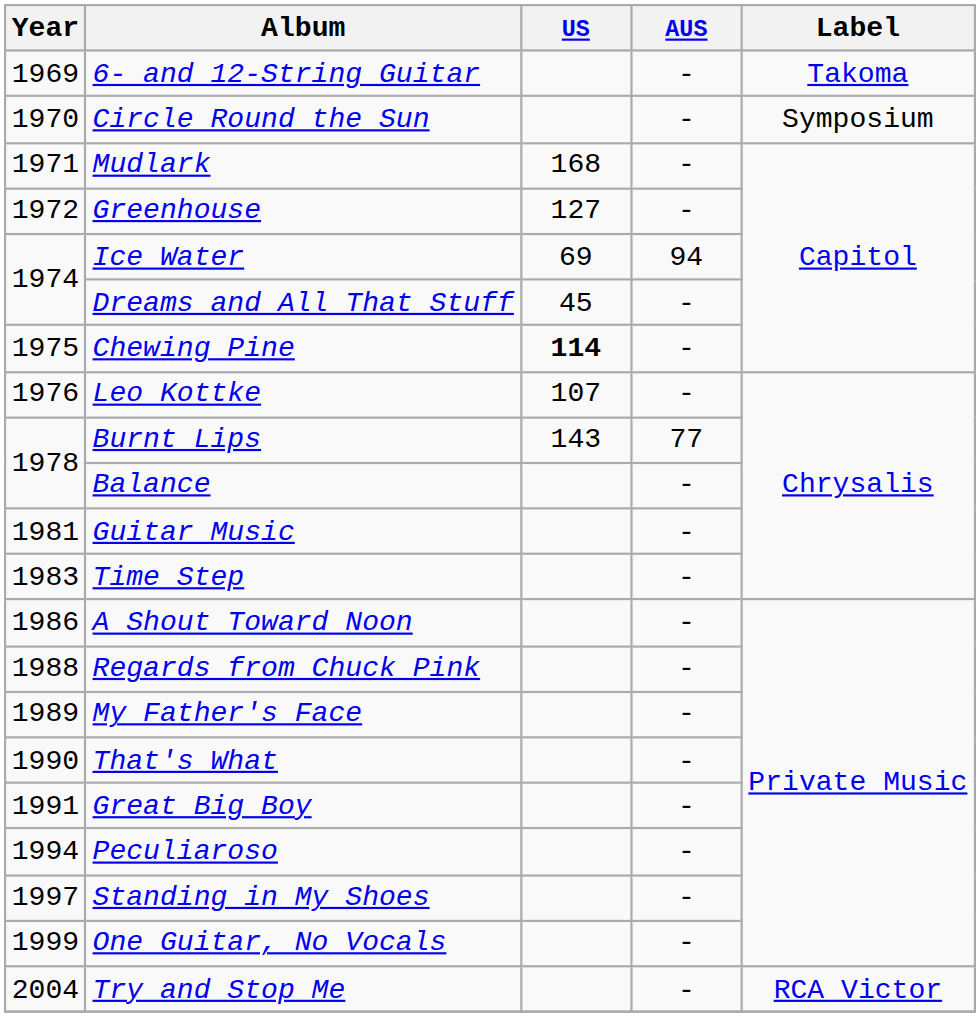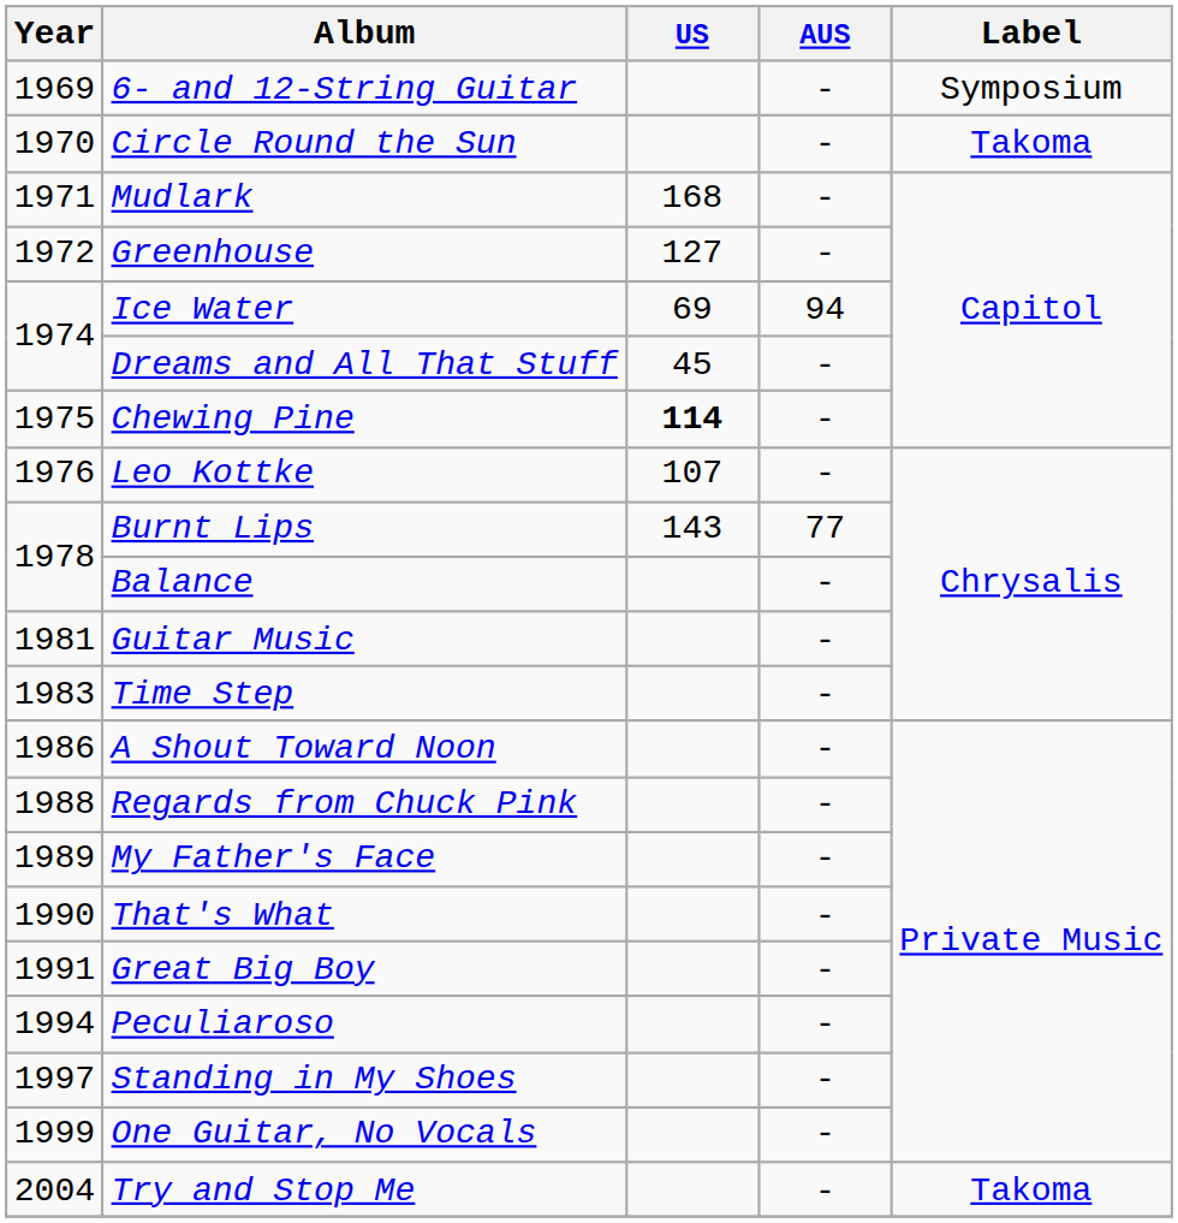 <table class="wikitable" style="text-align:center;">
 <tr>
 <th>Year</th>
 <th>Album</th>
 <th width="45"><small><a href='#'>US</a></small></th>
 <th width="45"><small><a href='#'>AUS</a></small></th>
 <th>Label</th>
 </tr>
 <tr>
 <td>1969</td>
 <td align=left><em><a href='#'>6- and 12-String Guitar</a></em></td>
 <td></td>
 <td>-</td>
-<td><a href='#'>Takoma</a></td>
+<td>Symposium</td>
 </tr>
 <tr>
 <td>1970</td>
 <td align=left><em><a href='#'>Circle Round the Sun</a></em></td>
 <td></td>
 <td>-</td>
-<td>Symposium</td>
+<td><a href='#'>Takoma</a></td>
 </tr>
 <tr>
 <td>1971</td>
 <td align=left><em><a href='#'>Mudlark</a></em></td>
 <td>168</td>
 <td>-</td>
 <td rowspan=5><a href='#'>Capitol</a></td>
 </tr>
 <tr>
 <td>1972</td>
 <td align=left><em><a href='#'>Greenhouse</a></em></td>
 <td>127</td>
 <td>-</td>
 </tr>
 <tr>
 <td rowspan=2>1974</td>
 <td align=left><em><a href='#'>Ice Water</a></em></td>
 <td>69</td>
 <td>94</td>
 </tr>
 <tr>
 <td align=left><em><a href='#'>Dreams and All That Stuff</a></em></td>
 <td>45</td>
 <td>-</td>
 </tr>
 <tr>
 <td>1975</td>
 <td align=left><em><a href='#'>Chewing Pine</a></em></td>
 <td><strong>114</strong></td>
 <td>-</td>
 </tr>
 <tr>
 <td>1976</td>
 <td align=left><em><a href='#'>Leo Kottke</a></em></td>
 <td>107</td>
 <td>-</td>
 <td rowspan=5><a href='#'>Chrysalis</a></td>
 </tr>
 <tr>
 <td rowspan=2>1978</td>
 <td align=left><em><a href='#'>Burnt Lips</a></em></td>
 <td>143</td>
 <td>77</td>
 </tr>
 <tr>
 <td align=left><em><a href='#'>Balance</a></em></td>
 <td></td>
 <td>-</td>
 </tr>
 <tr>
 <td>1981</td>
 <td align=left><em><a href='#'>Guitar Music</a></em></td>
 <td></td>
 <td>-</td>
 </tr>
 <tr>
 <td>1983</td>
 <td align=left><em><a href='#'>Time Step</a></em></td>
 <td></td>
 <td>-</td>
 </tr>
 <tr>
 <td>1986</td>
 <td align=left><em><a href='#'>A Shout Toward Noon</a></em></td>
 <td></td>
 <td>-</td>
 <td rowspan=8><a href='#'>Private Music</a></td>
 </tr>
 <tr>
 <td>1988</td>
 <td align=left><em><a href='#'>Regards from Chuck Pink</a></em></td>
 <td></td>
 <td>-</td>
 </tr>
 <tr>
 <td>1989</td>
 <td align=left><em><a href='#'>My Father's Face</a></em></td>
 <td></td>
 <td>-</td>
 </tr>
 <tr>
 <td>1990</td>
 <td align=left><em><a href='#'>That's What</a></em></td>
 <td></td>
 <td>-</td>
 </tr>
 <tr>
 <td>1991</td>
 <td align=left><em><a href='#'>Great Big Boy</a></em></td>
 <td></td>
 <td>-</td>
 </tr>
 <tr>
 <td>1994</td>
 <td align=left><em><a href='#'>Peculiaroso</a></em></td>
 <td></td>
 <td>-</td>
 </tr>
 <tr>
 <td>1997</td>
 <td align=left><em><a href='#'>Standing in My Shoes</a></em></td>
 <td></td>
 <td>-</td>
 </tr>
 <tr>
 <td>1999</td>
 <td align=left><em><a href='#'>One Guitar, No Vocals</a></em></td>
 <td></td>
 <td>-</td>
 </tr>
 <tr>
 <td>2004</td>
 <td align=left><em><a href='#'>Try and Stop Me</a></em></td>
 <td></td>
 <td>-</td>
-<td><a href='#'>RCA Victor</a></td>
+<td><a href='#'>Takoma</a></td>
 </tr>
 <tr>
 </tr>
 </table>
